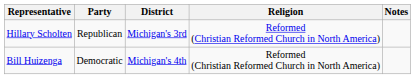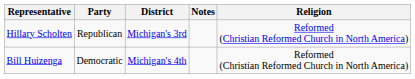 <table class="wikitable sortable" style="text-align:center">
 <tr>
 <th>Representative</th>
 <th>Party</th>
 <th>District</th>
+<th>Notes</th>
 <th>Religion</th>
-<th>Notes</th>
 </tr>
 <tr>
 <td align=left nowrap> <a href='#'>Hillary Scholten</a></td>
 <td>Republican</td>
 <td><a href='#'>Michigan's 3rd</a></td>
+<td></td>
 <td><a href='#'>Reformed</a><br>(<a href='#'>Christian Reformed Church in North America</a>)</td>
-<td></td>
 </tr>
 <tr>
 <td align=left nowrap> <a href='#'>Bill Huizenga</a></td>
 <td>Democratic</td>
 <td><a href='#'>Michigan's 4th</a></td>
+<td></td>
 <td>Reformed<br>(Christian Reformed Church in North America)</td>
-<td></td>
 </tr>
 </table>
